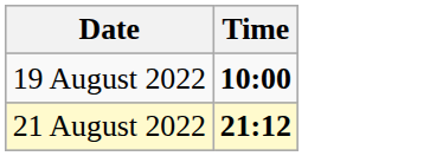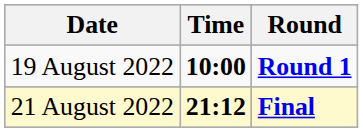 <table class="wikitable">
 <tr>
 <th>Date</th>
 <th>Time</th>
+<th>Round</th>
 </tr>
 <tr>
 <td>19 August 2022</td>
 <td><strong>10:00</strong></td>
+<td><strong><a href='#'>Round 1</a></strong></td>
 </tr>
 <tr style=background:lemonchiffon>
 <td>21 August 2022</td>
 <td><strong>21:12</strong></td>
+<td><strong><a href='#'>Final</a></strong></td>
 </tr>
 </table>
